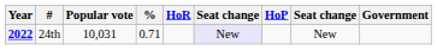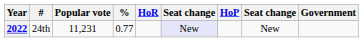 <table class="wikitable" style="text-align: center;">
 <tr>
 <th>Year</th>
 <th>#</th>
 <th>Popular vote</th>
 <th>%</th>
 <th><a href='#'>HoR</a></th>
 <th>Seat change</th>
 <th><a href='#'>HoP</a></th>
 <th>Seat change</th>
 <th>Government</th>
 </tr>
 <tr>
 <th><a href='#'>2022</a></th>
 <td>24th</td>
-<td align="center">10,031</td>
-<td>0.71</td>
+<td align="center">11,231</td>
+<td>0.77</td>
 <td></td>
 <td style="background: lavender;">New</td>
 <td></td>
 <td>New</td>
 <td></td>
 </tr>
 </table>
